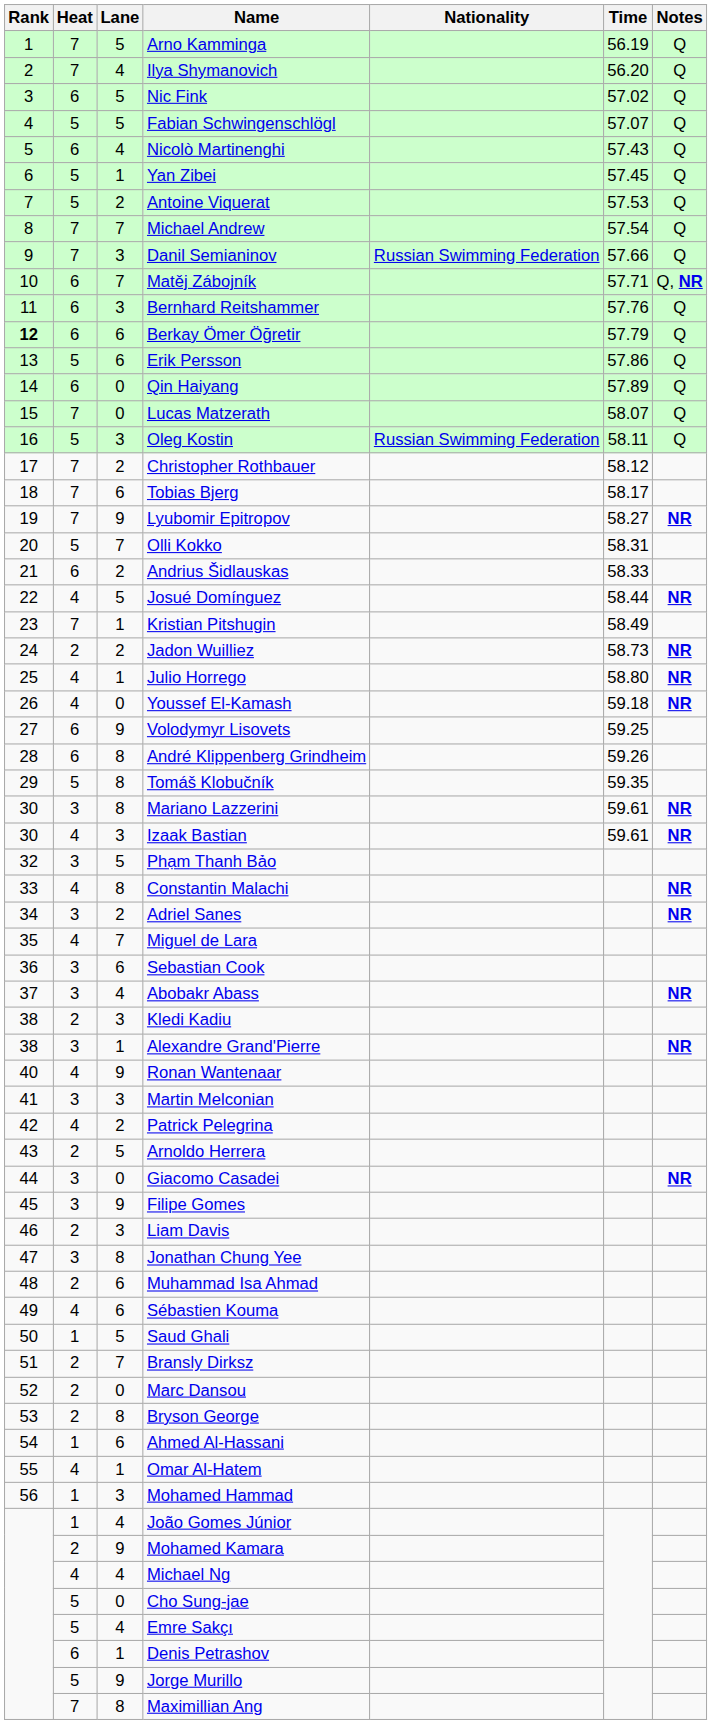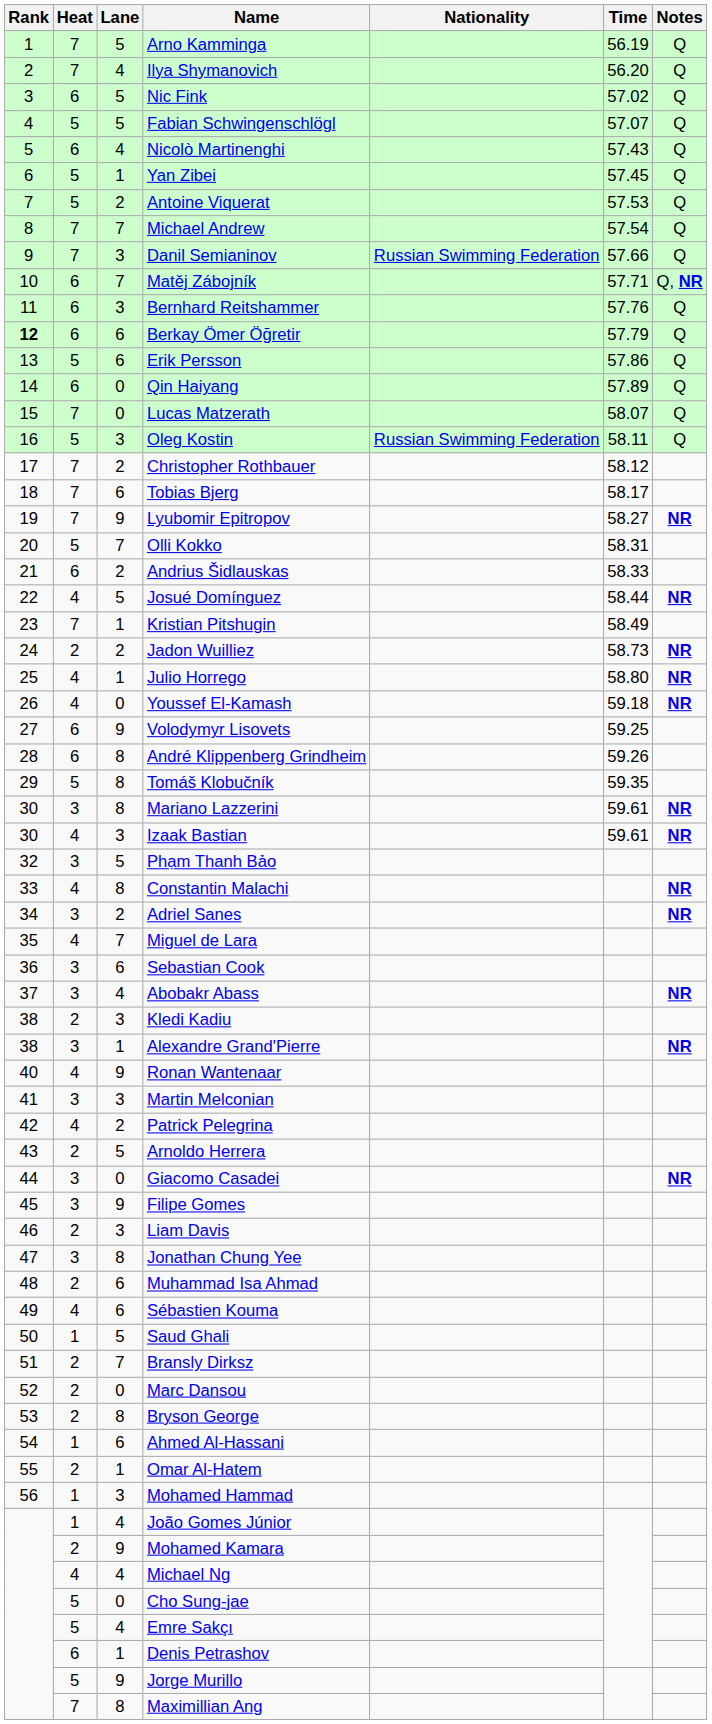 <table class="wikitable sortable" style="text-align:center">
 <tr>
 <th>Rank</th>
 <th>Heat</th>
 <th>Lane</th>
 <th>Name</th>
 <th>Nationality</th>
 <th>Time</th>
 <th>Notes</th>
 </tr>
 <tr bgcolor=ccffcc>
 <td>1</td>
 <td>7</td>
 <td>5</td>
 <td align=left><a href='#'>Arno Kamminga</a></td>
 <td align=left></td>
 <td>56.19</td>
 <td>Q</td>
 </tr>
 <tr bgcolor=ccffcc>
 <td>2</td>
 <td>7</td>
 <td>4</td>
 <td align=left><a href='#'>Ilya Shymanovich</a></td>
 <td align=left></td>
 <td>56.20</td>
 <td>Q</td>
 </tr>
 <tr bgcolor=ccffcc>
 <td>3</td>
 <td>6</td>
 <td>5</td>
 <td align=left><a href='#'>Nic Fink</a></td>
 <td align=left></td>
 <td>57.02</td>
 <td>Q</td>
 </tr>
 <tr bgcolor=ccffcc>
 <td>4</td>
 <td>5</td>
 <td>5</td>
 <td align=left><a href='#'>Fabian Schwingenschlögl</a></td>
 <td align=left></td>
 <td>57.07</td>
 <td>Q</td>
 </tr>
 <tr bgcolor=ccffcc>
 <td>5</td>
 <td>6</td>
 <td>4</td>
 <td align=left><a href='#'>Nicolò Martinenghi</a></td>
 <td align=left></td>
 <td>57.43</td>
 <td>Q</td>
 </tr>
 <tr bgcolor=ccffcc>
 <td>6</td>
 <td>5</td>
 <td>1</td>
 <td align=left><a href='#'>Yan Zibei</a></td>
 <td align=left></td>
 <td>57.45</td>
 <td>Q</td>
 </tr>
 <tr bgcolor=ccffcc>
 <td>7</td>
 <td>5</td>
 <td>2</td>
 <td align=left><a href='#'>Antoine Viquerat</a></td>
 <td align=left></td>
 <td>57.53</td>
 <td>Q</td>
 </tr>
 <tr bgcolor=ccffcc>
 <td>8</td>
 <td>7</td>
 <td>7</td>
 <td align=left><a href='#'>Michael Andrew</a></td>
 <td align=left></td>
 <td>57.54</td>
 <td>Q</td>
 </tr>
 <tr bgcolor=ccffcc>
 <td>9</td>
 <td>7</td>
 <td>3</td>
 <td align=left><a href='#'>Danil Semianinov</a></td>
 <td align=left> <a href='#'>Russian Swimming Federation</a></td>
 <td>57.66</td>
 <td>Q</td>
 </tr>
 <tr bgcolor=ccffcc>
 <td>10</td>
 <td>6</td>
 <td>7</td>
 <td align=left><a href='#'>Matěj Zábojník</a></td>
 <td align=left></td>
 <td>57.71</td>
 <td>Q, <strong><a href='#'>NR</a></strong></td>
 </tr>
 <tr bgcolor=ccffcc>
 <td>11</td>
 <td>6</td>
 <td>3</td>
 <td align=left><a href='#'>Bernhard Reitshammer</a></td>
 <td align=left></td>
 <td>57.76</td>
 <td>Q</td>
 </tr>
 <tr bgcolor=ccffcc>
 <td><strong>12</strong></td>
 <td>6</td>
 <td>6</td>
 <td align=left><a href='#'>Berkay Ömer Öğretir</a></td>
 <td align=left></td>
 <td>57.79</td>
 <td>Q</td>
 </tr>
 <tr bgcolor=ccffcc>
 <td>13</td>
 <td>5</td>
 <td>6</td>
 <td align=left><a href='#'>Erik Persson</a></td>
 <td align=left></td>
 <td>57.86</td>
 <td>Q</td>
 </tr>
 <tr bgcolor=ccffcc>
 <td>14</td>
 <td>6</td>
 <td>0</td>
 <td align=left><a href='#'>Qin Haiyang</a></td>
 <td align=left></td>
 <td>57.89</td>
 <td>Q</td>
 </tr>
 <tr bgcolor=ccffcc>
 <td>15</td>
 <td>7</td>
 <td>0</td>
 <td align=left><a href='#'>Lucas Matzerath</a></td>
 <td align=left></td>
 <td>58.07</td>
 <td>Q</td>
 </tr>
 <tr bgcolor=ccffcc>
 <td>16</td>
 <td>5</td>
 <td>3</td>
 <td align=left><a href='#'>Oleg Kostin</a></td>
 <td align=left> <a href='#'>Russian Swimming Federation</a></td>
 <td>58.11</td>
 <td>Q</td>
 </tr>
 <tr>
 <td>17</td>
 <td>7</td>
 <td>2</td>
 <td align=left><a href='#'>Christopher Rothbauer</a></td>
 <td align=left></td>
 <td>58.12</td>
 <td></td>
 </tr>
 <tr>
 <td>18</td>
 <td>7</td>
 <td>6</td>
 <td align=left><a href='#'>Tobias Bjerg</a></td>
 <td align=left></td>
 <td>58.17</td>
 <td></td>
 </tr>
 <tr>
 <td>19</td>
 <td>7</td>
 <td>9</td>
 <td align=left><a href='#'>Lyubomir Epitropov</a></td>
 <td align=left></td>
 <td>58.27</td>
 <td><strong><a href='#'>NR</a></strong></td>
 </tr>
 <tr>
 <td>20</td>
 <td>5</td>
 <td>7</td>
 <td align=left><a href='#'>Olli Kokko</a></td>
 <td align=left></td>
 <td>58.31</td>
 <td></td>
 </tr>
 <tr>
 <td>21</td>
 <td>6</td>
 <td>2</td>
 <td align=left><a href='#'>Andrius Šidlauskas</a></td>
 <td align=left></td>
 <td>58.33</td>
 <td></td>
 </tr>
 <tr>
 <td>22</td>
 <td>4</td>
 <td>5</td>
 <td align=left><a href='#'>Josué Domínguez</a></td>
 <td align=left></td>
 <td>58.44</td>
 <td><strong><a href='#'>NR</a></strong></td>
 </tr>
 <tr>
 <td>23</td>
 <td>7</td>
 <td>1</td>
 <td align=left><a href='#'>Kristian Pitshugin</a></td>
 <td align=left></td>
 <td>58.49</td>
 <td></td>
 </tr>
 <tr>
 <td>24</td>
 <td>2</td>
 <td>2</td>
 <td align=left><a href='#'>Jadon Wuilliez</a></td>
 <td align=left></td>
 <td>58.73</td>
 <td><strong><a href='#'>NR</a></strong></td>
 </tr>
 <tr>
 <td>25</td>
 <td>4</td>
 <td>1</td>
 <td align=left><a href='#'>Julio Horrego</a></td>
 <td align=left></td>
 <td>58.80</td>
 <td><strong><a href='#'>NR</a></strong></td>
 </tr>
 <tr>
 <td>26</td>
 <td>4</td>
 <td>0</td>
 <td align=left><a href='#'>Youssef El-Kamash</a></td>
 <td align=left></td>
 <td>59.18</td>
 <td><strong><a href='#'>NR</a></strong></td>
 </tr>
 <tr>
 <td>27</td>
 <td>6</td>
 <td>9</td>
 <td align=left><a href='#'>Volodymyr Lisovets</a></td>
 <td align=left></td>
 <td>59.25</td>
 <td></td>
 </tr>
 <tr>
 <td>28</td>
 <td>6</td>
 <td>8</td>
 <td align=left><a href='#'>André Klippenberg Grindheim</a></td>
 <td align=left></td>
 <td>59.26</td>
 <td></td>
 </tr>
 <tr>
 <td>29</td>
 <td>5</td>
 <td>8</td>
 <td align=left><a href='#'>Tomáš Klobučník</a></td>
 <td align=left></td>
 <td>59.35</td>
 <td></td>
 </tr>
 <tr>
 <td>30</td>
 <td>3</td>
 <td>8</td>
 <td align=left><a href='#'>Mariano Lazzerini</a></td>
 <td align=left></td>
 <td>59.61</td>
 <td><strong><a href='#'>NR</a></strong></td>
 </tr>
 <tr>
 <td>30</td>
 <td>4</td>
 <td>3</td>
 <td align=left><a href='#'>Izaak Bastian</a></td>
 <td align=left></td>
 <td>59.61</td>
 <td><strong><a href='#'>NR</a></strong></td>
 </tr>
 <tr>
 <td>32</td>
 <td>3</td>
 <td>5</td>
 <td align=left><a href='#'>Phạm Thanh Bảo</a></td>
 <td align=left></td>
 <td></td>
 <td></td>
 </tr>
 <tr>
 <td>33</td>
 <td>4</td>
 <td>8</td>
 <td align=left><a href='#'>Constantin Malachi</a></td>
 <td align=left></td>
 <td></td>
 <td><strong><a href='#'>NR</a></strong></td>
 </tr>
 <tr>
 <td>34</td>
 <td>3</td>
 <td>2</td>
 <td align=left><a href='#'>Adriel Sanes</a></td>
 <td align=left></td>
 <td></td>
 <td><strong><a href='#'>NR</a></strong></td>
 </tr>
 <tr>
 <td>35</td>
 <td>4</td>
 <td>7</td>
 <td align=left><a href='#'>Miguel de Lara</a></td>
 <td align=left></td>
 <td></td>
 <td></td>
 </tr>
 <tr>
 <td>36</td>
 <td>3</td>
 <td>6</td>
 <td align=left><a href='#'>Sebastian Cook</a></td>
 <td align=left></td>
 <td></td>
 <td></td>
 </tr>
 <tr>
 <td>37</td>
 <td>3</td>
 <td>4</td>
 <td align=left><a href='#'>Abobakr Abass</a></td>
 <td align=left></td>
 <td></td>
 <td><strong><a href='#'>NR</a></strong></td>
 </tr>
 <tr>
 <td>38</td>
 <td>2</td>
 <td>3</td>
 <td align=left><a href='#'>Kledi Kadiu</a></td>
 <td align=left></td>
 <td></td>
 <td></td>
 </tr>
 <tr>
 <td>38</td>
 <td>3</td>
 <td>1</td>
 <td align=left><a href='#'>Alexandre Grand'Pierre</a></td>
 <td align=left></td>
 <td></td>
 <td><strong><a href='#'>NR</a></strong></td>
 </tr>
 <tr>
 <td>40</td>
 <td>4</td>
 <td>9</td>
 <td align=left><a href='#'>Ronan Wantenaar</a></td>
 <td align=left></td>
 <td></td>
 <td></td>
 </tr>
 <tr>
 <td>41</td>
 <td>3</td>
 <td>3</td>
 <td align=left><a href='#'>Martin Melconian</a></td>
 <td align=left></td>
 <td></td>
 <td></td>
 </tr>
 <tr>
 <td>42</td>
 <td>4</td>
 <td>2</td>
 <td align=left><a href='#'>Patrick Pelegrina</a></td>
 <td align=left></td>
 <td></td>
 <td></td>
 </tr>
 <tr>
 <td>43</td>
 <td>2</td>
 <td>5</td>
 <td align=left><a href='#'>Arnoldo Herrera</a></td>
 <td align=left></td>
 <td></td>
 <td></td>
 </tr>
 <tr>
 <td>44</td>
 <td>3</td>
 <td>0</td>
 <td align=left><a href='#'>Giacomo Casadei</a></td>
 <td align=left></td>
 <td></td>
 <td><strong><a href='#'>NR</a></strong></td>
 </tr>
 <tr>
 <td>45</td>
 <td>3</td>
 <td>9</td>
 <td align=left><a href='#'>Filipe Gomes</a></td>
 <td align=left></td>
 <td></td>
 <td></td>
 </tr>
 <tr>
 <td>46</td>
 <td>2</td>
 <td>3</td>
 <td align=left><a href='#'>Liam Davis</a></td>
 <td align=left></td>
 <td></td>
 <td></td>
 </tr>
 <tr>
 <td>47</td>
 <td>3</td>
 <td>8</td>
 <td align=left><a href='#'>Jonathan Chung Yee</a></td>
 <td align=left></td>
 <td></td>
 <td></td>
 </tr>
 <tr>
 <td>48</td>
 <td>2</td>
 <td>6</td>
 <td align=left><a href='#'>Muhammad Isa Ahmad</a></td>
 <td align=left></td>
 <td></td>
 <td></td>
 </tr>
 <tr>
 <td>49</td>
 <td>4</td>
 <td>6</td>
 <td align=left><a href='#'>Sébastien Kouma</a></td>
 <td align=left></td>
 <td></td>
 <td></td>
 </tr>
 <tr>
 <td>50</td>
 <td>1</td>
 <td>5</td>
 <td align=left><a href='#'>Saud Ghali</a></td>
 <td align=left></td>
 <td></td>
 <td></td>
 </tr>
 <tr>
 <td>51</td>
 <td>2</td>
 <td>7</td>
 <td align=left><a href='#'>Bransly Dirksz</a></td>
 <td align=left></td>
 <td></td>
 <td></td>
 </tr>
 <tr>
 <td>52</td>
 <td>2</td>
 <td>0</td>
 <td align=left><a href='#'>Marc Dansou</a></td>
 <td align=left></td>
 <td></td>
 <td></td>
 </tr>
 <tr>
 <td>53</td>
 <td>2</td>
 <td>8</td>
 <td align=left><a href='#'>Bryson George</a></td>
 <td align=left></td>
 <td></td>
 <td></td>
 </tr>
 <tr>
 <td>54</td>
 <td>1</td>
 <td>6</td>
 <td align=left><a href='#'>Ahmed Al-Hassani</a></td>
 <td align=left></td>
 <td></td>
 <td></td>
 </tr>
 <tr>
 <td>55</td>
-<td>4</td>
+<td>2</td>
 <td>1</td>
 <td align=left><a href='#'>Omar Al-Hatem</a></td>
 <td align=left></td>
 <td></td>
 <td></td>
 </tr>
 <tr>
 <td>56</td>
 <td>1</td>
 <td>3</td>
 <td align=left><a href='#'>Mohamed Hammad</a></td>
 <td align=left></td>
 <td></td>
 <td></td>
 </tr>
 <tr>
 <td rowspan=8></td>
 <td>1</td>
 <td>4</td>
 <td align=left><a href='#'>João Gomes Júnior</a></td>
 <td align=left></td>
 <td rowspan=6></td>
 <td></td>
 </tr>
 <tr>
 <td>2</td>
 <td>9</td>
 <td align=left><a href='#'>Mohamed Kamara</a></td>
 <td align=left></td>
 <td></td>
 </tr>
 <tr>
 <td>4</td>
 <td>4</td>
 <td align=left><a href='#'>Michael Ng</a></td>
 <td align=left></td>
 <td></td>
 </tr>
 <tr>
 <td>5</td>
 <td>0</td>
 <td align=left><a href='#'>Cho Sung-jae</a></td>
 <td align=left></td>
 <td></td>
 </tr>
 <tr>
 <td>5</td>
 <td>4</td>
 <td align=left><a href='#'>Emre Sakçı</a></td>
 <td align=left></td>
 <td></td>
 </tr>
 <tr>
 <td>6</td>
 <td>1</td>
 <td align=left><a href='#'>Denis Petrashov</a></td>
 <td align=left></td>
 <td></td>
 </tr>
 <tr>
 <td>5</td>
 <td>9</td>
 <td align=left><a href='#'>Jorge Murillo</a></td>
 <td align=left></td>
 <td rowspan=2></td>
 <td></td>
 </tr>
 <tr>
 <td>7</td>
 <td>8</td>
 <td align=left><a href='#'>Maximillian Ang</a></td>
 <td align=left></td>
 <td></td>
 </tr>
 </table>
